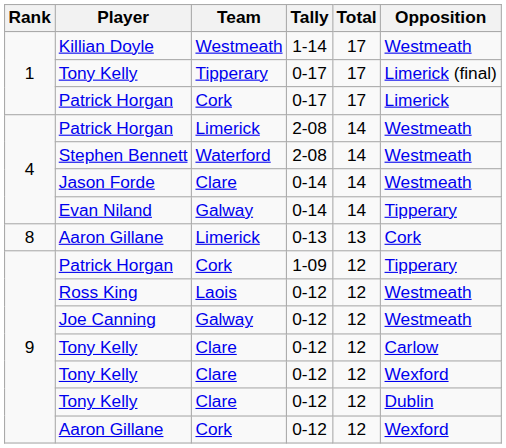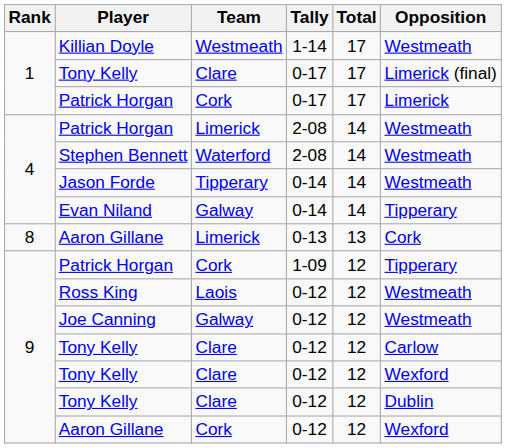 <table class="wikitable">
 <tr>
 <th>Rank</th>
 <th>Player</th>
 <th>Team</th>
 <th>Tally</th>
 <th>Total</th>
 <th>Opposition</th>
 </tr>
 <tr>
 <td rowspan=3 align=center>1</td>
 <td><a href='#'>Killian Doyle</a></td>
 <td><a href='#'>Westmeath</a></td>
 <td align=center>1-14</td>
 <td align=center>17</td>
 <td><a href='#'>Westmeath</a></td>
 </tr>
 <tr>
 <td><a href='#'>Tony Kelly</a></td>
-<td><a href='#'>Tipperary</a></td>
+<td><a href='#'>Clare</a></td>
 <td align=center>0-17</td>
 <td align=center>17</td>
 <td><a href='#'>Limerick</a> (final)</td>
 </tr>
 <tr>
 <td><a href='#'>Patrick Horgan</a></td>
 <td><a href='#'>Cork</a></td>
 <td align=center>0-17</td>
 <td align=center>17</td>
 <td><a href='#'>Limerick</a></td>
 </tr>
 <tr>
 <td rowspan=4 align=center>4</td>
 <td><a href='#'>Patrick Horgan</a></td>
 <td><a href='#'>Limerick</a></td>
 <td align=center>2-08</td>
 <td align=center>14</td>
 <td><a href='#'>Westmeath</a></td>
 </tr>
 <tr>
 <td><a href='#'>Stephen Bennett</a></td>
 <td><a href='#'>Waterford</a></td>
 <td align=center>2-08</td>
 <td align=center>14</td>
 <td><a href='#'>Westmeath</a></td>
 </tr>
 <tr>
 <td><a href='#'>Jason Forde</a></td>
-<td><a href='#'>Clare</a></td>
+<td><a href='#'>Tipperary</a></td>
 <td align=center>0-14</td>
 <td align=center>14</td>
 <td><a href='#'>Westmeath</a></td>
 </tr>
 <tr>
 <td><a href='#'>Evan Niland</a></td>
 <td><a href='#'>Galway</a></td>
 <td align=center>0-14</td>
 <td align=center>14</td>
 <td><a href='#'>Tipperary</a></td>
 </tr>
 <tr>
 <td rowspan=1 align=center>8</td>
 <td><a href='#'>Aaron Gillane</a></td>
 <td><a href='#'>Limerick</a></td>
 <td align=center>0-13</td>
 <td align=center>13</td>
 <td><a href='#'>Cork</a></td>
 </tr>
 <tr>
 <td rowspan=7 align=center>9</td>
 <td><a href='#'>Patrick Horgan</a></td>
 <td><a href='#'>Cork</a></td>
 <td align=center>1-09</td>
 <td align=center>12</td>
 <td><a href='#'>Tipperary</a></td>
 </tr>
 <tr>
 <td><a href='#'>Ross King</a></td>
 <td><a href='#'>Laois</a></td>
 <td align=center>0-12</td>
 <td align=center>12</td>
 <td><a href='#'>Westmeath</a></td>
 </tr>
 <tr>
 <td><a href='#'>Joe Canning</a></td>
 <td><a href='#'>Galway</a></td>
 <td align=center>0-12</td>
 <td align=center>12</td>
 <td><a href='#'>Westmeath</a></td>
 </tr>
 <tr>
 <td><a href='#'>Tony Kelly</a></td>
 <td><a href='#'>Clare</a></td>
 <td align=center>0-12</td>
 <td align=center>12</td>
 <td><a href='#'>Carlow</a></td>
 </tr>
 <tr>
 <td><a href='#'>Tony Kelly</a></td>
 <td><a href='#'>Clare</a></td>
 <td align=center>0-12</td>
 <td align=center>12</td>
 <td><a href='#'>Wexford</a></td>
 </tr>
 <tr>
 <td><a href='#'>Tony Kelly</a></td>
 <td><a href='#'>Clare</a></td>
 <td align=center>0-12</td>
 <td align=center>12</td>
 <td><a href='#'>Dublin</a></td>
 </tr>
 <tr>
 <td><a href='#'>Aaron Gillane</a></td>
 <td><a href='#'>Cork</a></td>
 <td align=center>0-12</td>
 <td align=center>12</td>
 <td><a href='#'>Wexford</a></td>
 </tr>
 </table>
